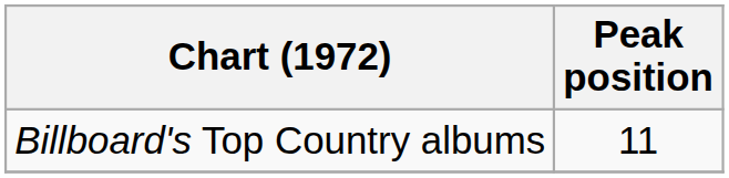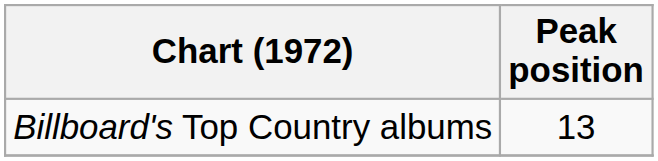 <table class="wikitable">
 <tr>
 <th>Chart (1972)</th>
 <th>Peak<br>position</th>
 </tr>
 <tr>
 <td><em>Billboard's</em> Top Country albums</td>
-<td align="center">11</td>
+<td align="center">13</td>
 </tr>
 <tr>
 </tr>
 </table>
